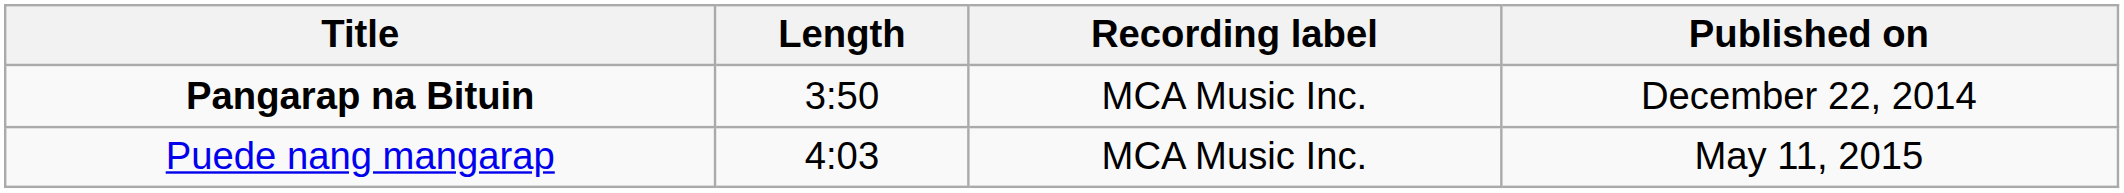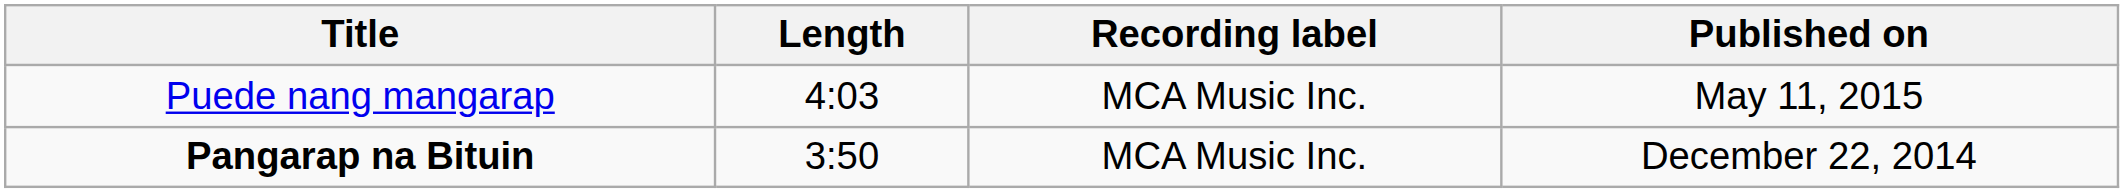 <table class="wikitable" style="text-align:center" width=70%>
 <tr>
 <th>Title</th>
 <th>Length</th>
 <th>Recording label</th>
 <th>Published on</th>
 </tr>
 <tr>
+<td><a href='#'>Puede nang mangarap</a></td>
+<td>4:03</td>
+<td>MCA Music Inc.</td>
+<td>May 11, 2015</td>
+</tr>
+<tr>
 <td><strong>Pangarap na Bituin</strong></td>
 <td>3:50</td>
 <td>MCA Music Inc.</td>
 <td>December 22, 2014</td>
 </tr>
-<tr>
-<td><a href='#'>Puede nang mangarap</a></td>
-<td>4:03</td>
-<td>MCA Music Inc.</td>
-<td>May 11, 2015</td>
-</tr>
 </table>
